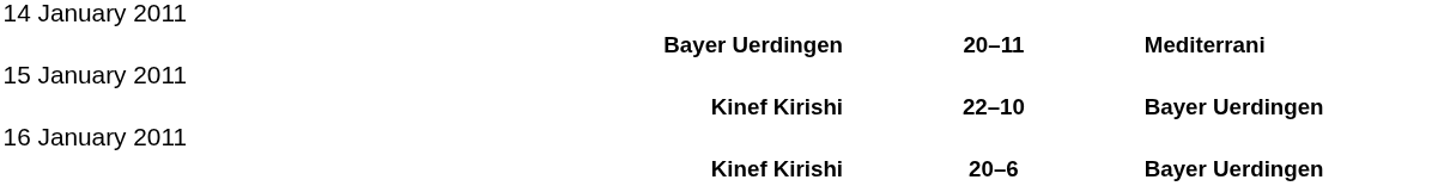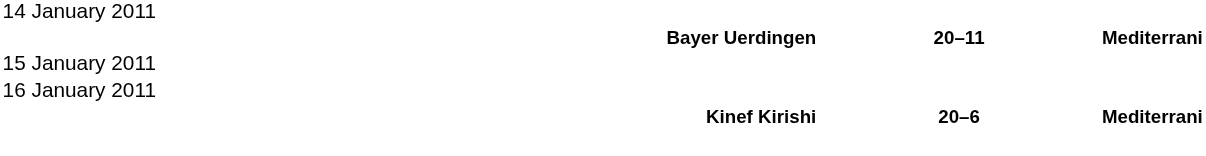 <table width=100% cellspacing=1>
 <tr>
 <th></th>
 <th></th>
 <th></th>
 </tr>
 <tr>
 <td>14 January 2011</td>
 </tr>
 <tr style=font-size:90%>
 <td align=right><strong>Bayer Uerdingen</strong></td>
 <td align=center><strong>20–11</strong></td>
 <td><strong>Mediterrani</strong></td>
 </tr>
 <tr>
 <td>15 January 2011</td>
 </tr>
-<tr style=font-size:90%>
-<td align=right><strong>Kinef Kirishi</strong></td>
-<td align=center><strong>22–10</strong></td>
-<td><strong>Bayer Uerdingen</strong></td>
-</tr>
 <tr>
 <td>16 January 2011</td>
 </tr>
 <tr style=font-size:90%>
 <td align=right><strong>Kinef Kirishi</strong></td>
 <td align=center><strong>20–6</strong></td>
-<td><strong>Bayer Uerdingen</strong></td>
+<td><strong>Mediterrani</strong></td>
 </tr>
 </table>
